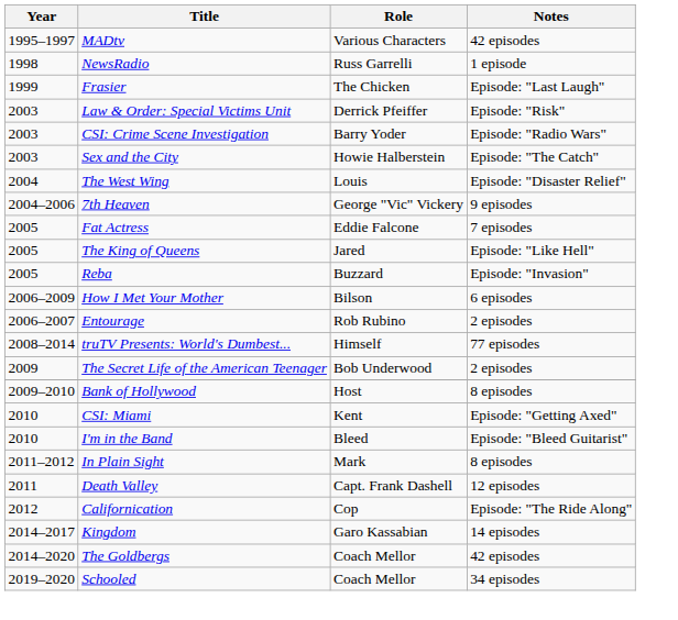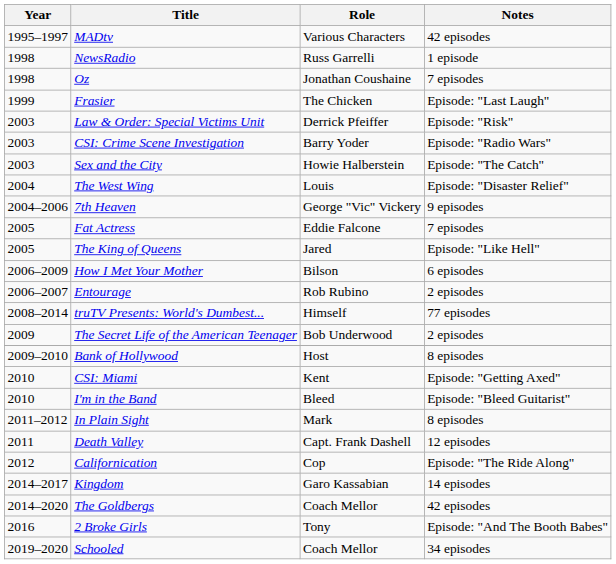 <table class="wikitable sortable">
 <tr>
 <th>Year</th>
 <th>Title</th>
 <th>Role</th>
 <th class="unsortable">Notes</th>
 </tr>
 <tr>
 <td>1995–1997</td>
 <td><em><a href='#'>MADtv</a></em></td>
 <td>Various Characters</td>
 <td>42 episodes</td>
 </tr>
 <tr>
 <td>1998</td>
 <td><em><a href='#'>NewsRadio</a></em></td>
 <td>Russ Garrelli</td>
 <td>1 episode</td>
+</tr>
+<tr>
+<td>1998</td>
+<td><em><a href='#'>Oz</a></em></td>
+<td>Jonathan Coushaine</td>
+<td>7 episodes</td>
 </tr>
 <tr>
 <td>1999</td>
 <td><em><a href='#'>Frasier</a></em></td>
 <td>The Chicken</td>
 <td>Episode: "Last Laugh"</td>
 </tr>
 <tr>
 <td>2003</td>
 <td><em><a href='#'>Law & Order: Special Victims Unit</a></em></td>
 <td>Derrick Pfeiffer</td>
 <td>Episode: "Risk"</td>
 </tr>
 <tr>
 <td>2003</td>
 <td><em><a href='#'>CSI: Crime Scene Investigation</a></em></td>
 <td>Barry Yoder</td>
 <td>Episode: "Radio Wars"</td>
 </tr>
 <tr>
 <td>2003</td>
 <td><em><a href='#'>Sex and the City</a></em></td>
 <td>Howie Halberstein</td>
 <td>Episode: "The Catch"</td>
 </tr>
 <tr>
 <td>2004</td>
 <td><em><a href='#'>The West Wing</a></em></td>
 <td>Louis</td>
 <td>Episode: "Disaster Relief"</td>
 </tr>
 <tr>
 <td>2004–2006</td>
 <td><em><a href='#'>7th Heaven</a></em></td>
 <td>George "Vic" Vickery</td>
 <td>9 episodes</td>
 </tr>
 <tr>
 <td>2005</td>
 <td><em><a href='#'>Fat Actress</a></em></td>
 <td>Eddie Falcone</td>
 <td>7 episodes</td>
 </tr>
 <tr>
 <td>2005</td>
 <td><em><a href='#'>The King of Queens</a></em></td>
 <td>Jared</td>
 <td>Episode: "Like Hell"</td>
-</tr>
-<tr>
-<td>2005</td>
-<td><em><a href='#'>Reba</a></em></td>
-<td>Buzzard</td>
-<td>Episode: "Invasion"</td>
 </tr>
 <tr>
 <td>2006–2009</td>
 <td><em><a href='#'>How I Met Your Mother</a></em></td>
 <td>Bilson</td>
 <td>6 episodes</td>
 </tr>
 <tr>
 <td>2006–2007</td>
 <td><em><a href='#'>Entourage</a></em></td>
 <td>Rob Rubino</td>
 <td>2 episodes</td>
 </tr>
 <tr>
 <td>2008–2014</td>
 <td><em><a href='#'>truTV Presents: World's Dumbest...</a></em></td>
 <td>Himself</td>
 <td>77 episodes</td>
 </tr>
 <tr>
 <td>2009</td>
 <td><em><a href='#'>The Secret Life of the American Teenager</a></em></td>
 <td>Bob Underwood</td>
 <td>2 episodes</td>
 </tr>
 <tr>
 </tr>
 <tr>
 <td>2009–2010</td>
 <td><em><a href='#'>Bank of Hollywood</a></em></td>
 <td>Host</td>
 <td>8 episodes</td>
 </tr>
 <tr>
 <td>2010</td>
 <td><em><a href='#'>CSI: Miami</a></em></td>
 <td>Kent</td>
 <td>Episode: "Getting Axed"</td>
 </tr>
 <tr>
 <td>2010</td>
 <td><em><a href='#'>I'm in the Band</a></em></td>
 <td>Bleed</td>
 <td>Episode: "Bleed Guitarist"</td>
 </tr>
 <tr>
 <td>2011–2012</td>
 <td><em><a href='#'>In Plain Sight</a></em></td>
 <td>Mark</td>
 <td>8 episodes</td>
 </tr>
 <tr>
 <td>2011</td>
 <td><em><a href='#'>Death Valley</a></em></td>
 <td>Capt. Frank Dashell</td>
 <td>12 episodes</td>
 </tr>
 <tr>
 <td>2012</td>
 <td><em><a href='#'>Californication</a></em></td>
 <td>Cop</td>
 <td>Episode: "The Ride Along"</td>
 </tr>
 <tr>
 <td>2014–2017</td>
 <td><em><a href='#'>Kingdom</a></em></td>
 <td>Garo Kassabian</td>
 <td>14 episodes</td>
 </tr>
 <tr>
 <td>2014–2020</td>
 <td><em><a href='#'>The Goldbergs</a></em></td>
 <td>Coach Mellor</td>
 <td>42 episodes</td>
 </tr>
 <tr>
+<td>2016</td>
+<td><em><a href='#'>2 Broke Girls</a></em></td>
+<td>Tony</td>
+<td>Episode: "And The Booth Babes"</td>
+</tr>
+<tr>
 <td>2019–2020</td>
 <td><em><a href='#'>Schooled</a></em></td>
 <td>Coach Mellor</td>
 <td>34 episodes</td>
 </tr>
 </table>
